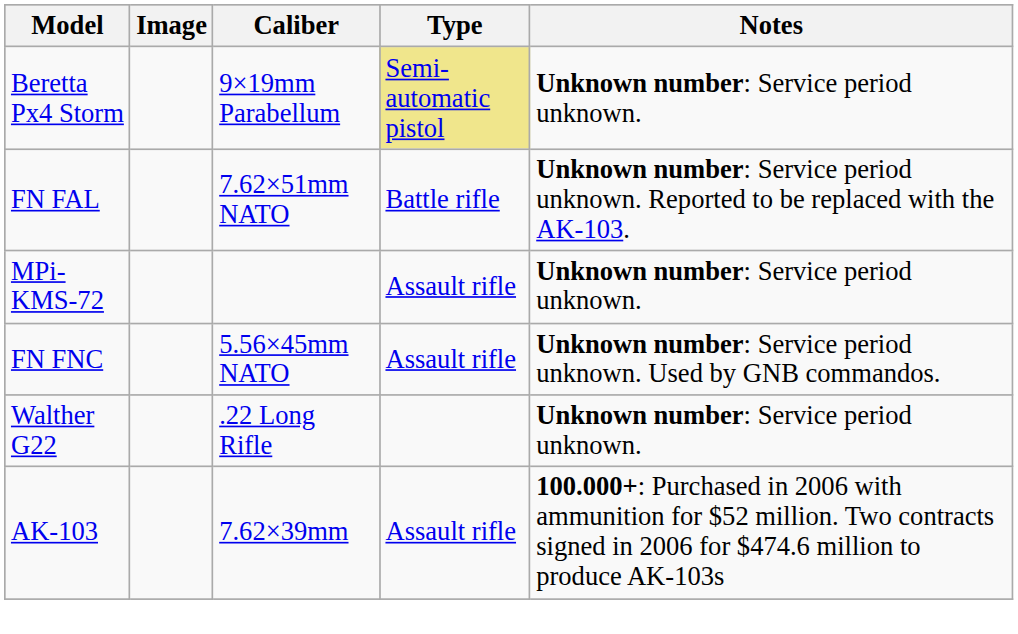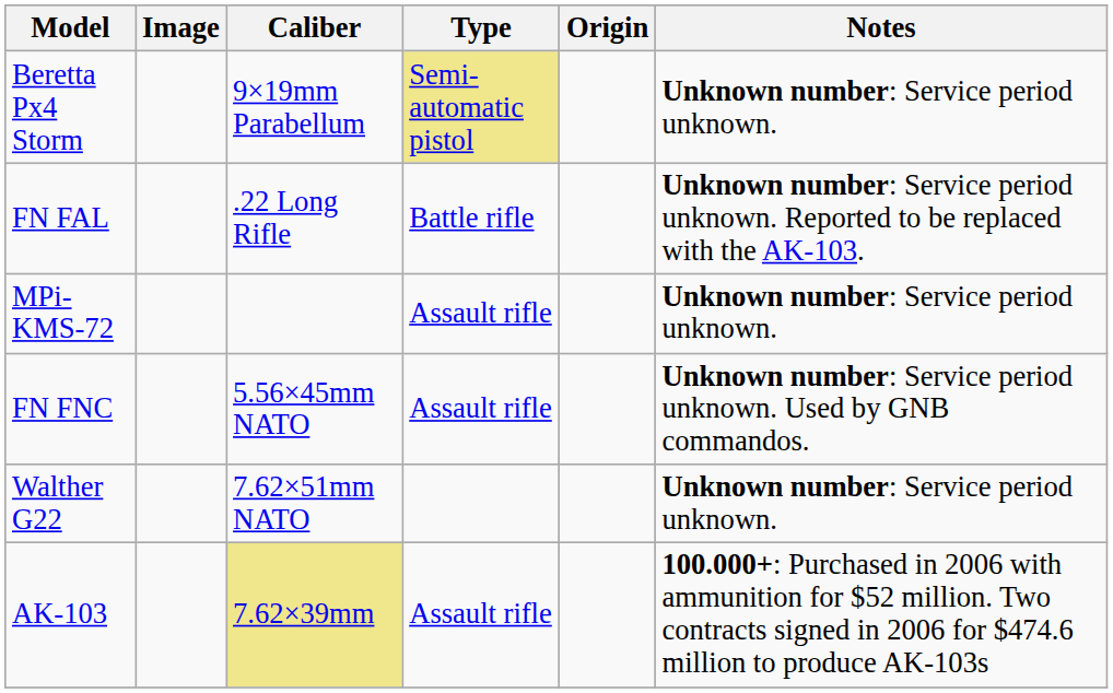 <table class="wikitable">
 <tr>
 <th>Model</th>
 <th>Image</th>
 <th>Caliber</th>
 <th>Type</th>
+<th>Origin</th>
 <th>Notes</th>
 </tr>
 <tr>
 <td><a href='#'>Beretta Px4 Storm</a></td>
 <td></td>
 <td><a href='#'>9×19mm Parabellum</a></td>
 <td style="background: khaki;"><a href='#'>Semi-automatic pistol</a></td>
+<td></td>
 <td><strong>Unknown number</strong>: Service period unknown.</td>
 </tr>
 <tr>
 <td><a href='#'>FN FAL</a></td>
 <td></td>
-<td><a href='#'>7.62×51mm NATO</a></td>
+<td><a href='#'>.22 Long Rifle</a></td>
 <td><a href='#'>Battle rifle</a></td>
+<td></td>
 <td><strong>Unknown number</strong>: Service period unknown. Reported to be replaced with the <a href='#'>AK-103</a>.</td>
 </tr>
 <tr>
 <td><a href='#'>MPi-KMS-72</a></td>
 <td></td>
 <td></td>
 <td><a href='#'>Assault rifle</a></td>
+<td></td>
 <td><strong>Unknown number</strong>: Service period unknown.</td>
 </tr>
 <tr>
 <td><a href='#'>FN FNC</a></td>
 <td></td>
 <td><a href='#'>5.56×45mm NATO</a></td>
 <td><a href='#'>Assault rifle</a></td>
+<td></td>
 <td><strong>Unknown number</strong>: Service period unknown. Used by GNB commandos.</td>
 </tr>
 <tr>
 <td><a href='#'>Walther G22</a></td>
 <td></td>
-<td><a href='#'>.22 Long Rifle</a></td>
+<td><a href='#'>7.62×51mm NATO</a></td>
+<td></td>
 <td></td>
 <td><strong>Unknown number</strong>: Service period unknown.</td>
 </tr>
 <tr>
 <td><a href='#'>AK-103</a></td>
 <td></td>
-<td><a href='#'>7.62×39mm</a></td>
+<td style="background: khaki;"><a href='#'>7.62×39mm</a></td>
 <td><a href='#'>Assault rifle</a></td>
+<td></td>
 <td><strong>100.000+</strong>: Purchased in 2006 with ammunition for $52 million. Two contracts signed in 2006 for $474.6 million to produce AK-103s</td>
 </tr>
 </table>
